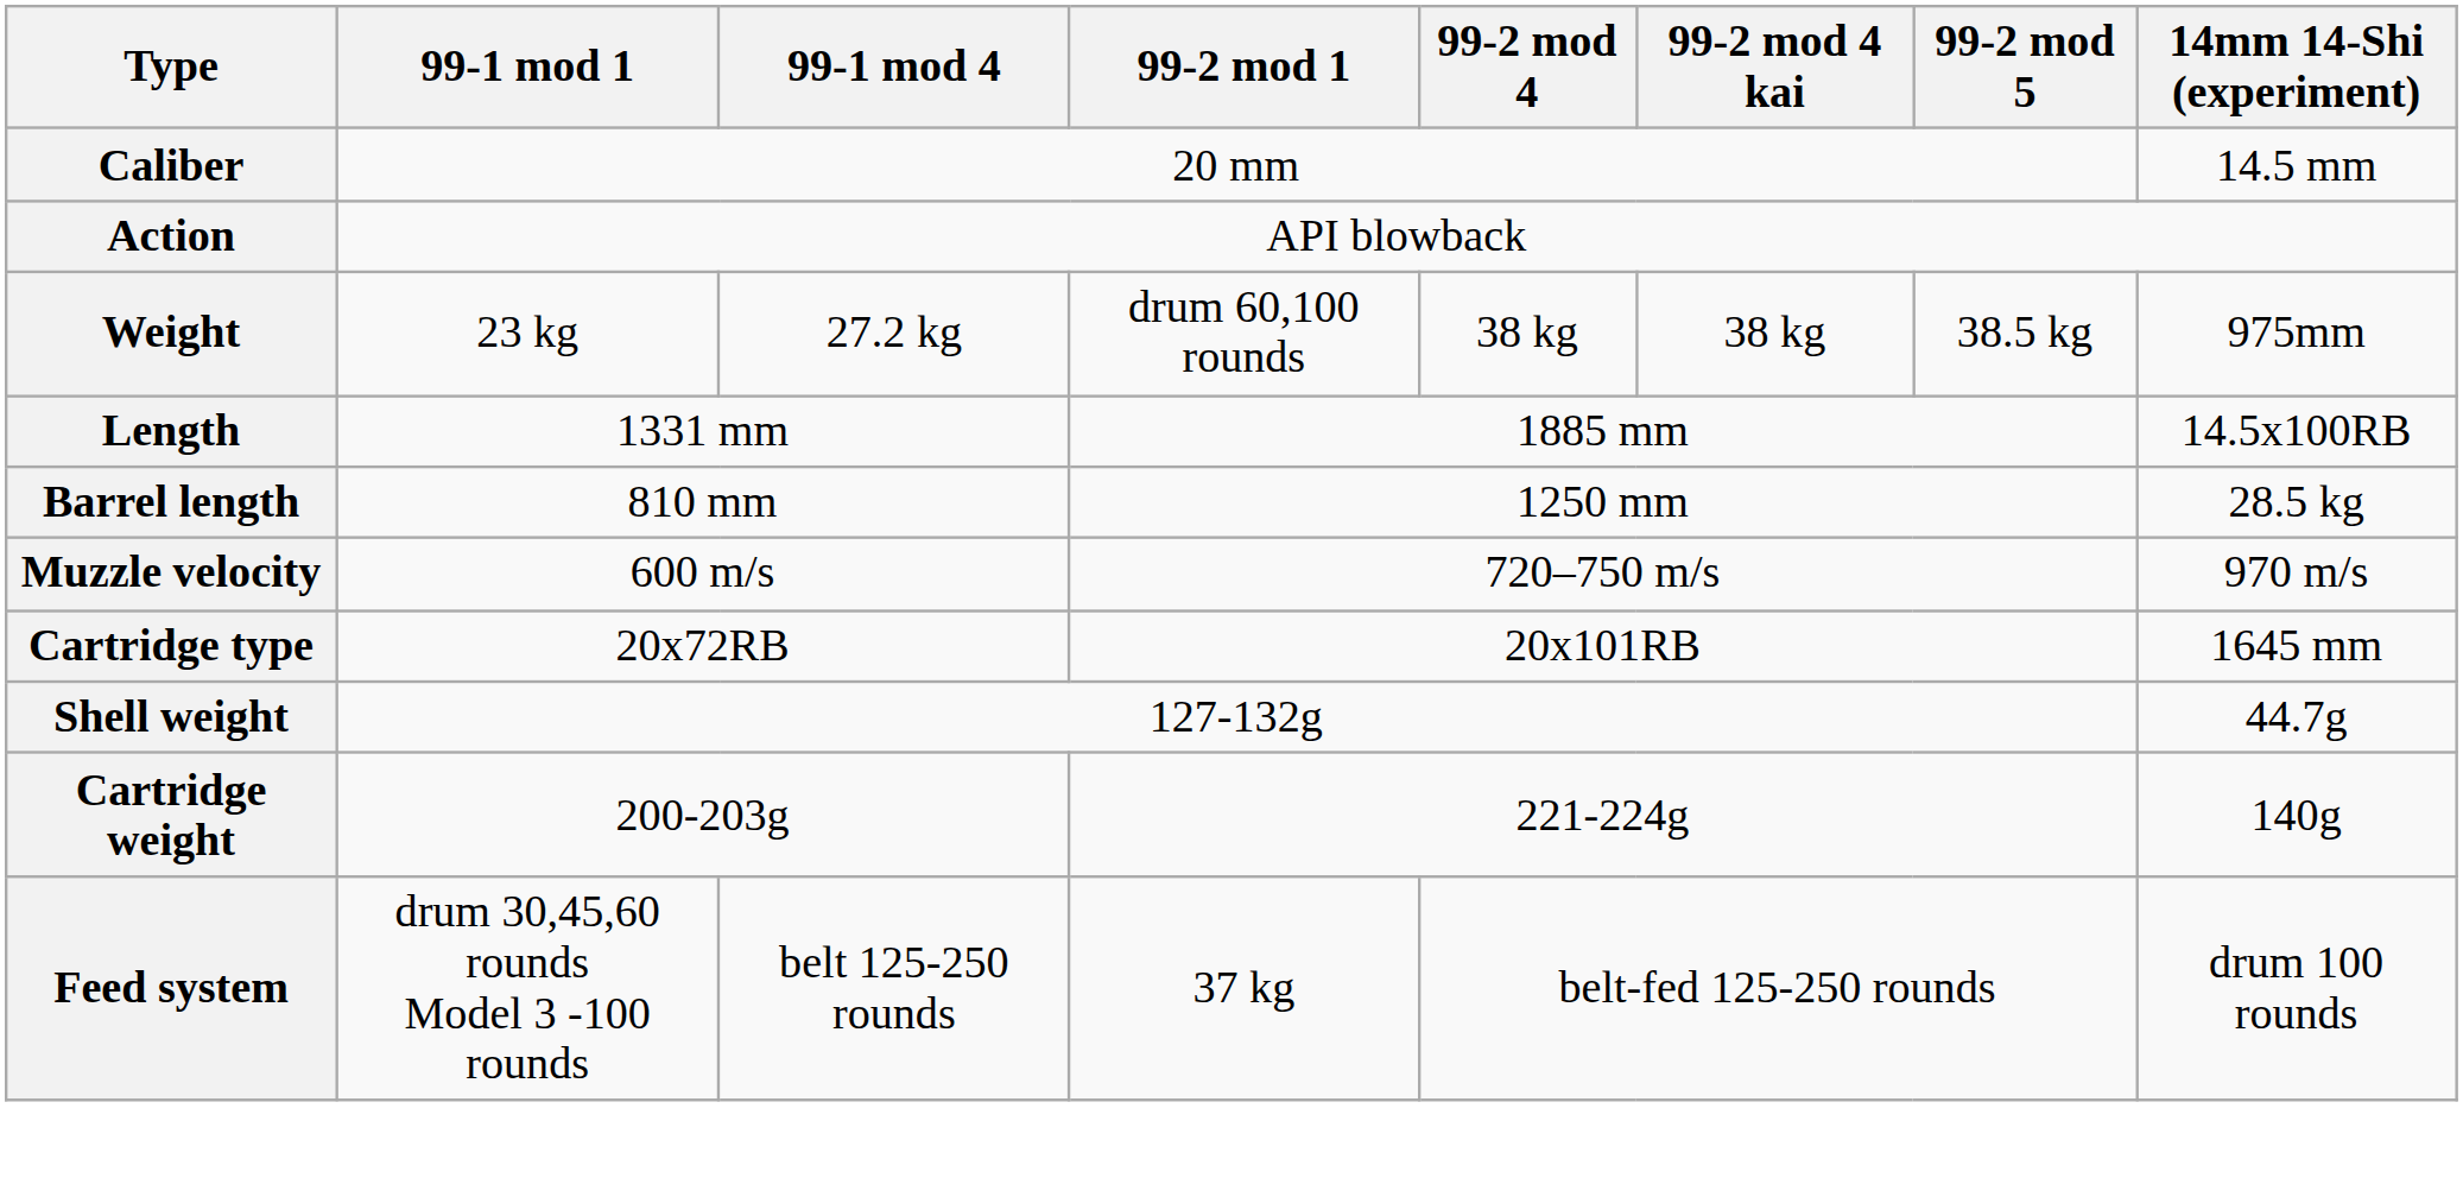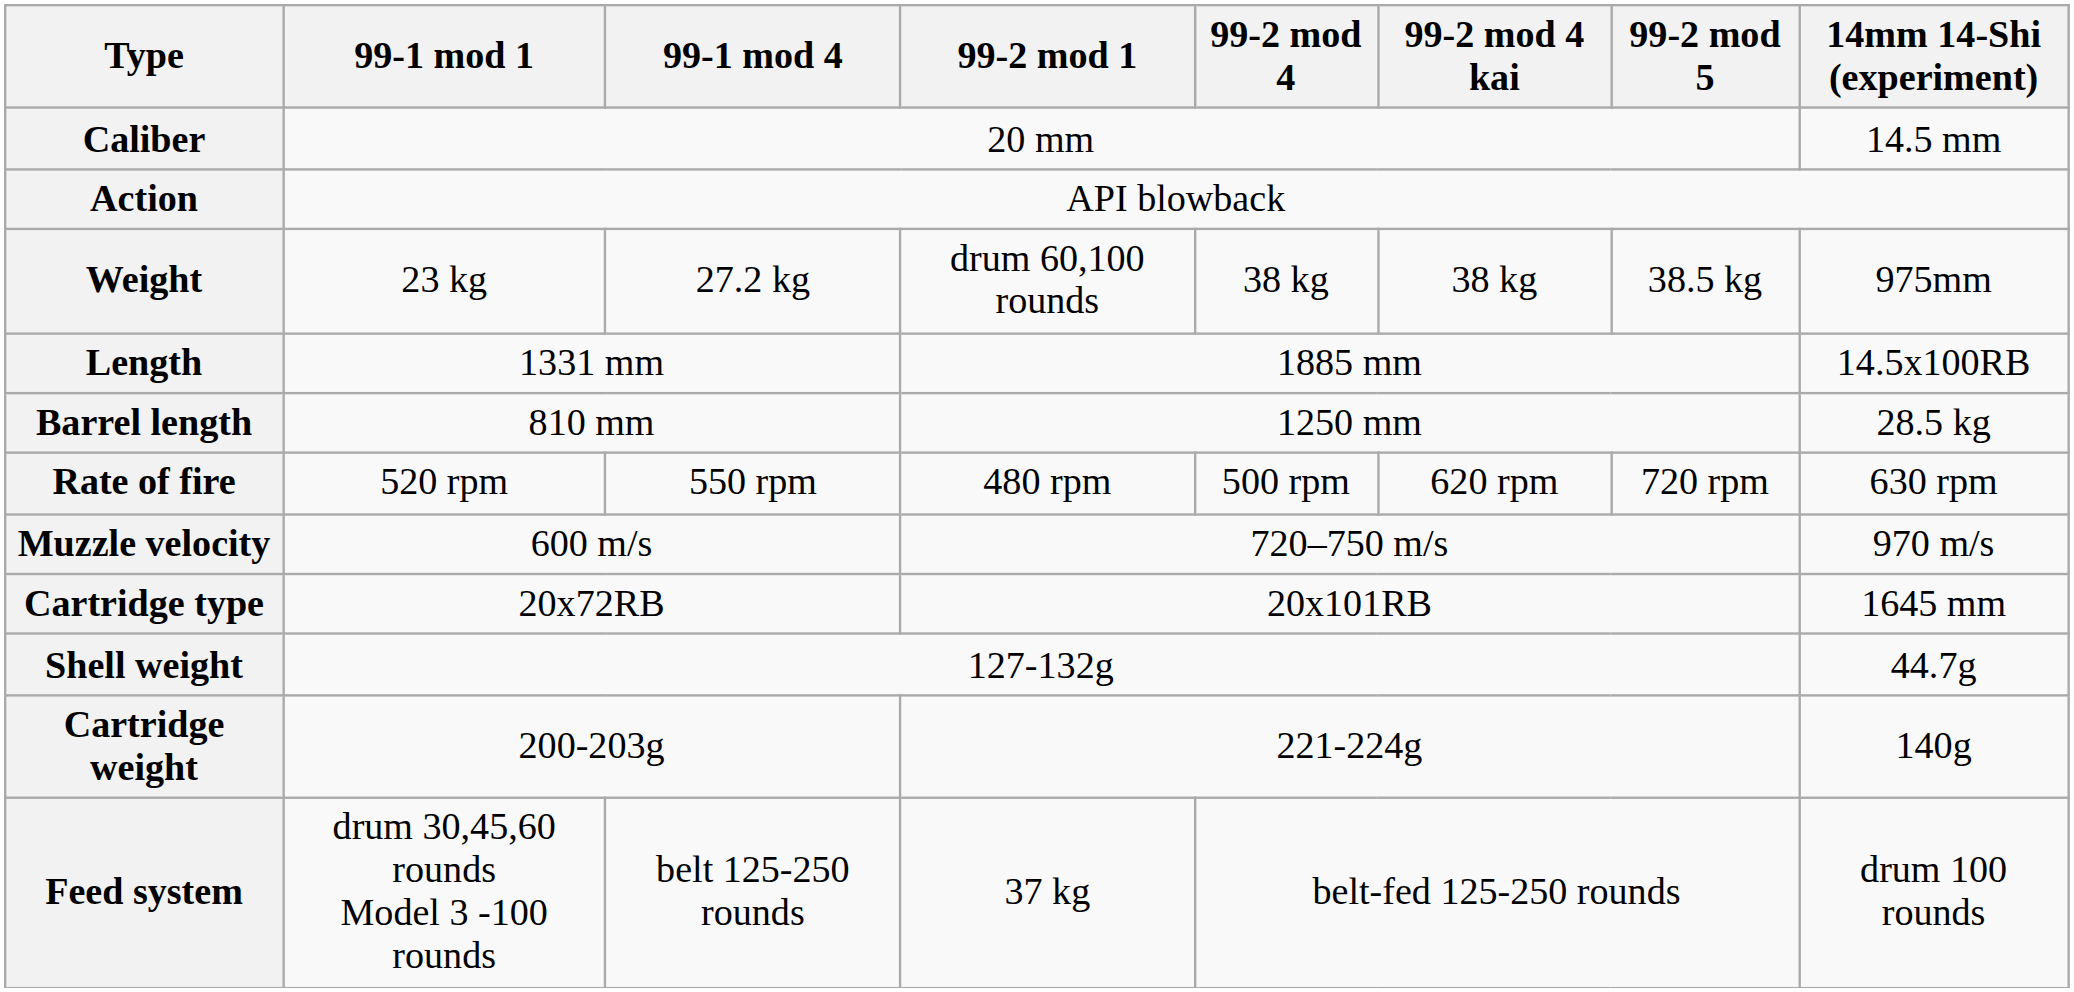 <table class="wikitable" style="text-align:center">
 <tr>
 <th>Type</th>
 <th>99-1 mod 1</th>
 <th>99-1 mod 4</th>
 <th>99-2 mod 1</th>
 <th>99-2 mod 4</th>
 <th>99-2 mod 4 kai</th>
 <th>99-2 mod 5</th>
 <th>14mm 14-Shi <br>(experiment)</th>
 </tr>
 <tr>
 <th>Caliber</th>
 <td colspan="6">20 mm</td>
 <td>14.5 mm</td>
 </tr>
 <tr>
 <th>Action</th>
 <td colspan="7">API blowback</td>
 </tr>
 <tr>
 <th>Weight</th>
 <td>23 kg</td>
 <td>27.2 kg</td>
 <td>drum 60,100 rounds</td>
 <td>38 kg</td>
 <td>38 kg</td>
 <td>38.5 kg</td>
 <td>975mm</td>
 </tr>
 <tr>
 <th>Length</th>
 <td colspan="2">1331 mm</td>
 <td colspan="4">1885 mm</td>
 <td>14.5x100RB</td>
 </tr>
 <tr>
 <th>Barrel length</th>
 <td colspan="2">810 mm</td>
 <td colspan="4">1250 mm</td>
 <td>28.5 kg</td>
 </tr>
 <tr>
+<th>Rate of fire</th>
+<td>520 rpm</td>
+<td>550 rpm</td>
+<td>480 rpm</td>
+<td>500 rpm</td>
+<td>620 rpm</td>
+<td>720 rpm</td>
+<td>630 rpm</td>
+</tr>
+<tr>
 <th>Muzzle velocity</th>
 <td colspan="2">600 m/s</td>
 <td colspan="4">720–750 m/s</td>
 <td>970 m/s</td>
 </tr>
 <tr>
 <th>Cartridge type</th>
 <td colspan="2">20x72RB</td>
 <td colspan="4">20x101RB</td>
 <td>1645 mm</td>
 </tr>
 <tr>
 <th>Shell weight</th>
 <td colspan="6">127-132g</td>
 <td>44.7g</td>
 </tr>
 <tr>
 <th>Cartridge weight</th>
 <td colspan="2">200-203g</td>
 <td colspan="4">221-224g</td>
 <td>140g</td>
 </tr>
 <tr>
 <th>Feed system</th>
 <td>drum 30,45,60 rounds<br>Model 3 -100 rounds</td>
 <td>belt 125-250 rounds</td>
 <td>37 kg</td>
 <td colspan="3">belt-fed 125-250 rounds</td>
 <td>drum 100 rounds</td>
 </tr>
 </table>
